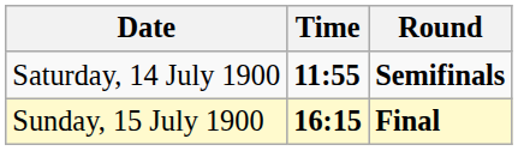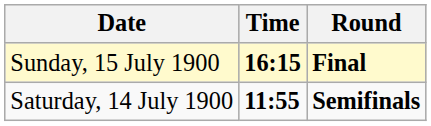 <table class="wikitable">
 <tr>
 <th>Date</th>
 <th>Time</th>
 <th>Round</th>
 </tr>
+<tr style=background:lemonchiffon>
+<td>Sunday, 15 July 1900</td>
+<td><strong>16:15</strong></td>
+<td><strong>Final</strong></td>
+</tr>
 <tr>
 <td>Saturday, 14 July 1900</td>
 <td><strong>11:55</strong></td>
 <td><strong>Semifinals</strong></td>
 </tr>
-<tr style=background:lemonchiffon>
-<td>Sunday, 15 July 1900</td>
-<td><strong>16:15</strong></td>
-<td><strong>Final</strong></td>
-</tr>
 </table>
